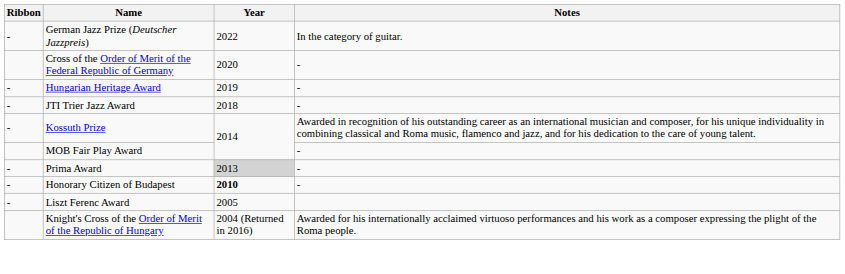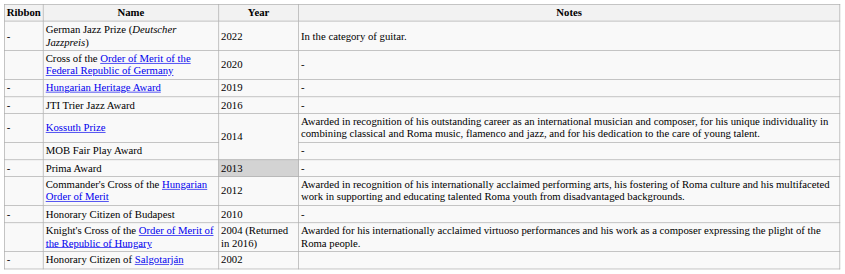 <table class="wikitable">
 <tr>
 <th>Ribbon</th>
 <th>Name</th>
 <th>Year</th>
 <th>Notes</th>
 </tr>
 <tr>
 <td>-</td>
 <td>German Jazz Prize (<em>Deutscher Jazzpreis</em>)</td>
 <td>2022</td>
 <td>In the category of guitar.</td>
 </tr>
 <tr>
 <td></td>
 <td>Cross of the <a href='#'>Order of Merit of the Federal Republic of Germany</a></td>
 <td>2020</td>
 <td>-</td>
 </tr>
 <tr>
 <td>-</td>
 <td><a href='#'>Hungarian Heritage Award</a></td>
 <td>2019</td>
 <td>-</td>
 </tr>
 <tr>
 <td>-</td>
 <td>JTI Trier Jazz Award</td>
-<td>2018</td>
+<td>2016</td>
 <td>-</td>
 </tr>
 <tr>
 <td>-</td>
 <td><a href='#'>Kossuth Prize</a></td>
 <td rowspan="2">2014</td>
 <td>Awarded in recognition of his outstanding career as an international musician and composer, for his unique individuality in combining classical and Roma music, flamenco and jazz, and for his dedication to the care of young talent.</td>
 </tr>
 <tr>
 <td></td>
 <td>MOB Fair Play Award</td>
 <td>-</td>
 </tr>
 <tr>
 <td>-</td>
 <td>Prima Award</td>
 <td style="background: lightgrey;">2013</td>
 <td>-</td>
 </tr>
 <tr>
-<td>-</td>
-<td>Honorary Citizen of Budapest</td>
-<td><strong>2010</strong></td>
-<td>-</td>
+<td></td>
+<td>Commander's Cross of the <a href='#'>Hungarian Order of Merit</a></td>
+<td>2012</td>
+<td>Awarded in recognition of his internationally acclaimed performing arts, his fostering of Roma culture and his multifaceted work in supporting and educating talented Roma youth from disadvantaged backgrounds.</td>
 </tr>
 <tr>
 <td>-</td>
-<td>Liszt Ferenc Award</td>
-<td>2005</td>
-<td></td>
+<td>Honorary Citizen of Budapest</td>
+<td>2010</td>
+<td>-</td>
 </tr>
 <tr>
 <td></td>
 <td>Knight's Cross of the <a href='#'>Order of Merit of the Republic of Hungary</a></td>
 <td>2004 (Returned in 2016)</td>
 <td>Awarded for his internationally acclaimed virtuoso performances and his work as a composer expressing the plight of the Roma people.</td>
 </tr>
+<tr>
+<td>-</td>
+<td>Honorary Citizen of <a href='#'>Salgotarján</a></td>
+<td>2002</td>
+<td></td>
+</tr>
 </table>
